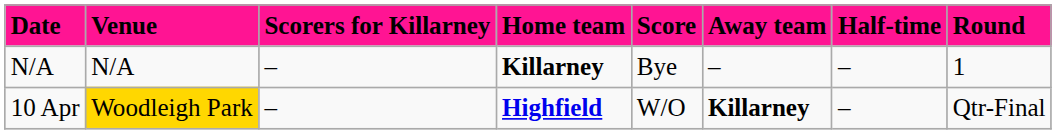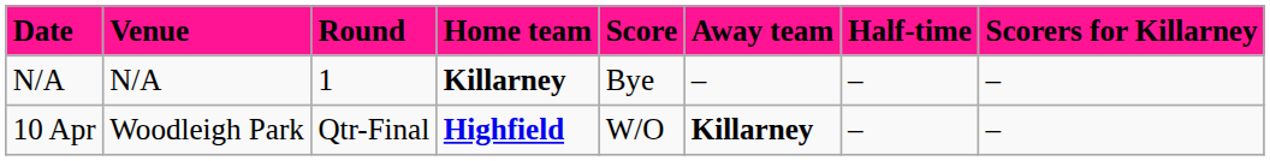 <table class="wikitable" style=" float:left; margin:0.5em auto; font-size:95%">
 <tr bgcolor="#FF1493">
 <td><strong>Date</strong></td>
 <td><strong>Venue</strong></td>
-<td><strong>Scorers for Killarney</strong></td>
+<td><strong>Round</strong></td>
 <td><strong>Home team</strong></td>
 <td><strong>Score</strong></td>
 <td><strong>Away team</strong></td>
 <td><strong>Half-time</strong></td>
-<td><strong>Round</strong></td>
+<td><strong>Scorers for Killarney</strong></td>
 </tr>
 <tr>
 <td>N/A</td>
 <td>N/A</td>
-<td>–</td>
+<td>1</td>
 <td><strong>Killarney</strong></td>
 <td>Bye</td>
 <td>–</td>
 <td>–</td>
-<td>1</td>
+<td>–</td>
 </tr>
 <tr>
 <td>10 Apr</td>
-<td style="background: gold;">Woodleigh Park</td>
-<td>–</td>
+<td>Woodleigh Park</td>
+<td>Qtr-Final</td>
 <td><strong><a href='#'>Highfield</a></strong></td>
 <td>W/O</td>
 <td><strong>Killarney</strong></td>
 <td>–</td>
-<td>Qtr-Final</td>
+<td>–</td>
 </tr>
 </table>
